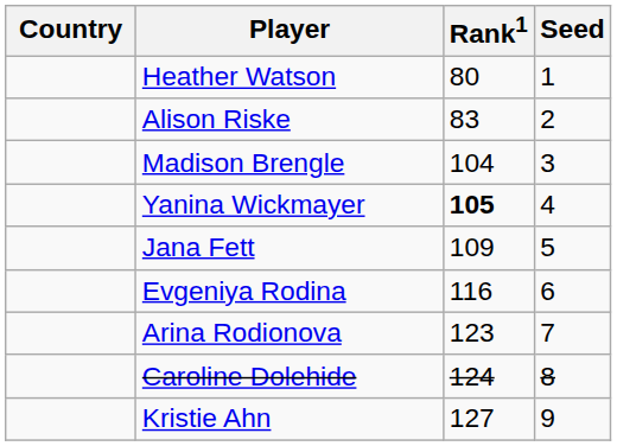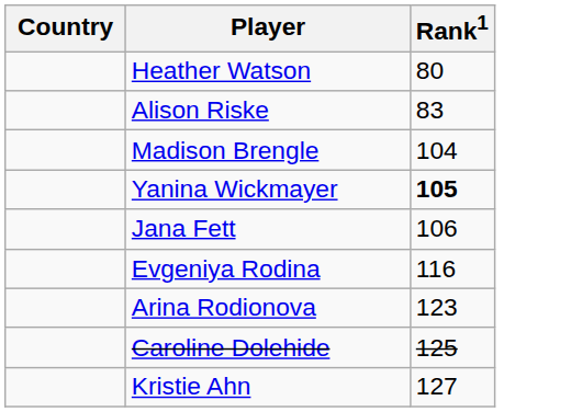 <table class="sortable wikitable">
 <tr>
 <th width="70">Country</th>
 <th width="175">Player</th>
 <th>Rank<sup>1</sup></th>
-<th>Seed</th>
 </tr>
 <tr>
 <td></td>
 <td><a href='#'>Heather Watson</a></td>
 <td>80</td>
-<td>1</td>
 </tr>
 <tr>
 <td></td>
 <td><a href='#'>Alison Riske</a></td>
 <td>83</td>
-<td>2</td>
 </tr>
 <tr>
 <td></td>
 <td><a href='#'>Madison Brengle</a></td>
 <td>104</td>
-<td>3</td>
 </tr>
 <tr>
 <td></td>
 <td><a href='#'>Yanina Wickmayer</a></td>
 <td><strong>105</strong></td>
-<td>4</td>
 </tr>
 <tr>
 <td></td>
 <td><a href='#'>Jana Fett</a></td>
-<td>109</td>
-<td>5</td>
+<td>106</td>
 </tr>
 <tr>
 <td></td>
 <td><a href='#'>Evgeniya Rodina</a></td>
 <td>116</td>
-<td>6</td>
 </tr>
 <tr>
 <td></td>
 <td><a href='#'>Arina Rodionova</a></td>
 <td>123</td>
-<td>7</td>
 </tr>
 <tr>
 <td></td>
 <td><s><a href='#'>Caroline Dolehide</a></s></td>
-<td><s>124</s></td>
-<td><s>8</s></td>
+<td><s>125</s></td>
 </tr>
 <tr>
 <td></td>
 <td><a href='#'>Kristie Ahn</a></td>
 <td>127</td>
-<td>9</td>
 </tr>
 </table>
